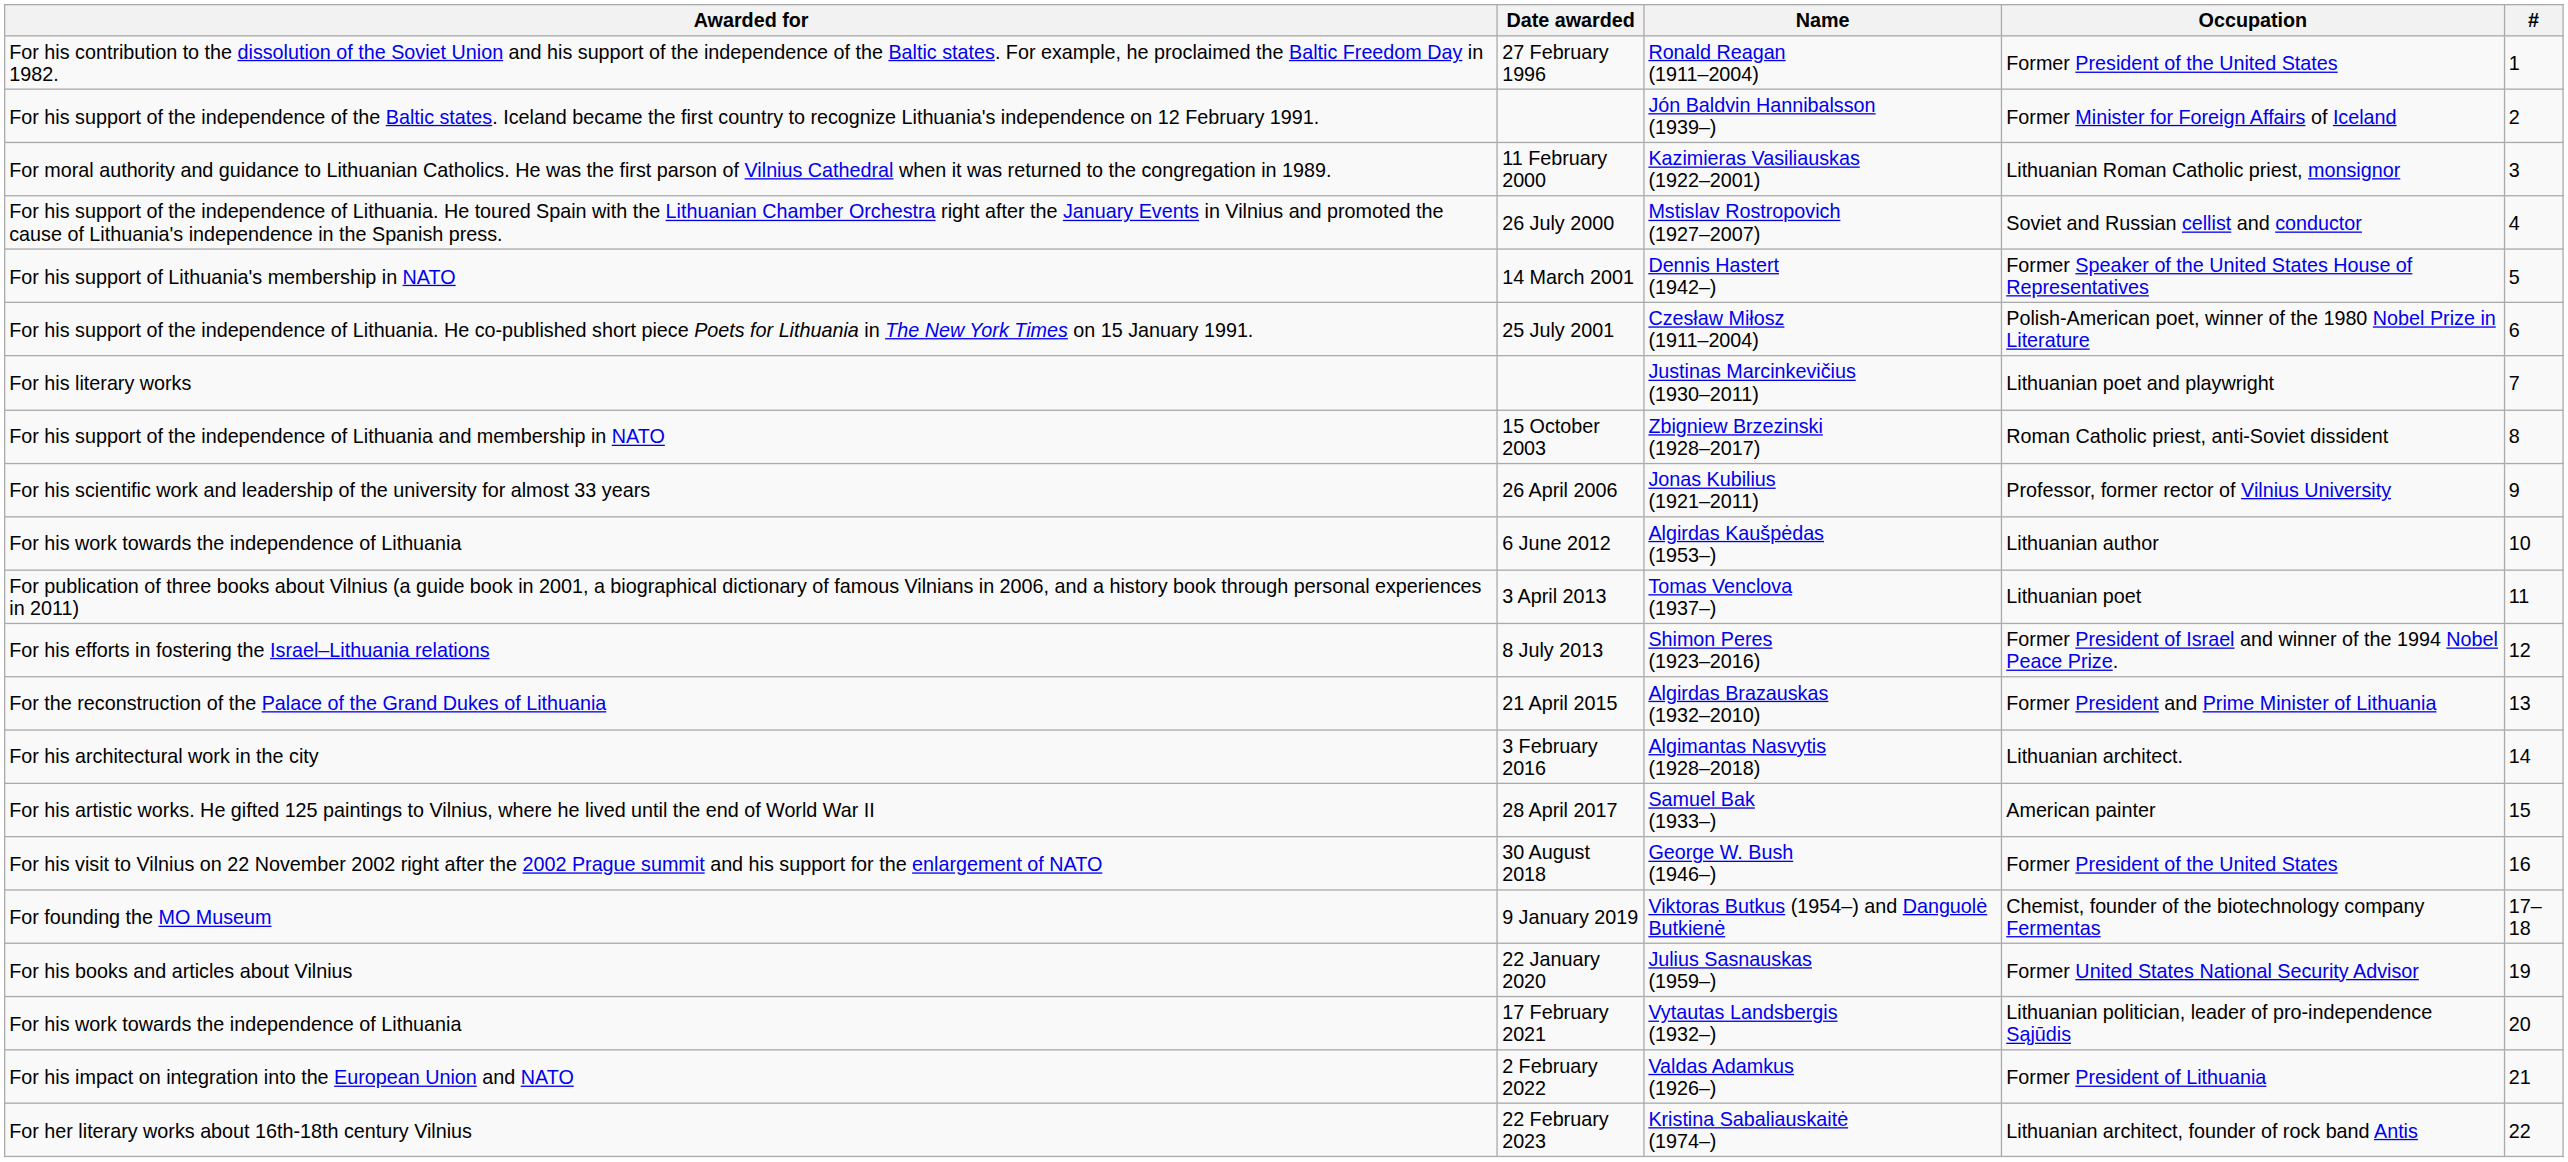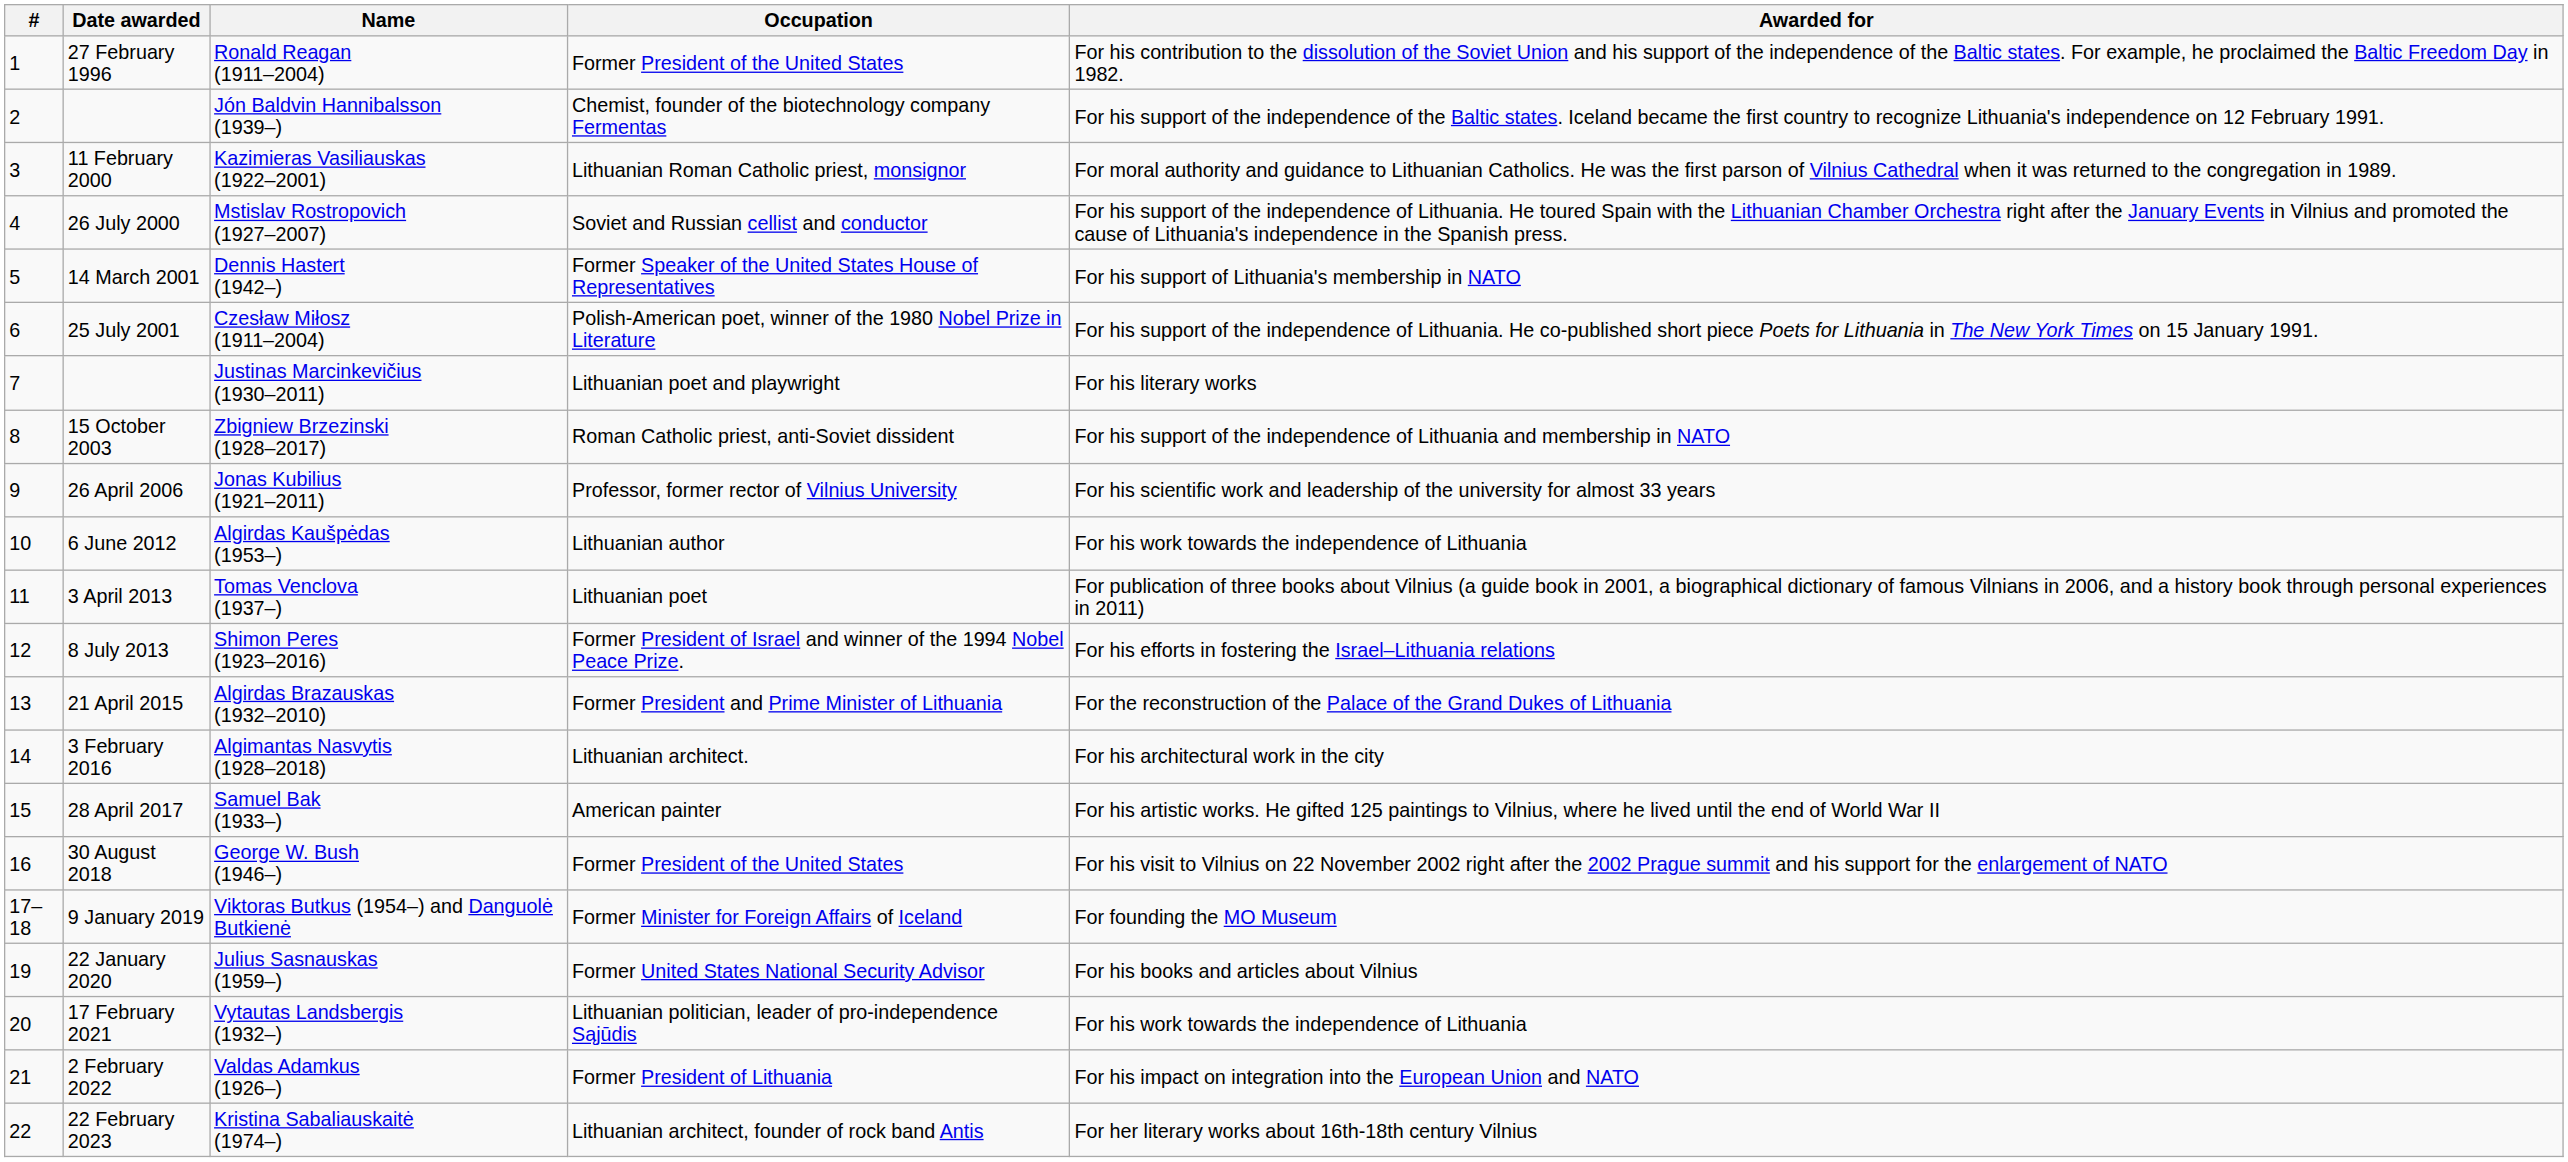 <table class="sortable wikitable" style="font-size: 95%; border: gray solid 1px; border-collapse: collapse; text-align: middle;">
 <tr>
-<th>Awarded for</th>
+<th>#</th>
 <th>Date awarded</th>
 <th>Name</th>
 <th>Occupation</th>
-<th>#</th>
+<th>Awarded for</th>
 </tr>
 <tr>
-<td>For his contribution to the <a href='#'>dissolution of the Soviet Union</a> and his support of the independence of the <a href='#'>Baltic states</a>. For example, he proclaimed the <a href='#'>Baltic Freedom Day</a> in 1982.</td>
+<td>1</td>
 <td>27 February 1996</td>
 <td><a href='#'>Ronald Reagan</a> <br> (1911–2004)</td>
 <td>Former <a href='#'>President of the United States</a></td>
-<td>1</td>
+<td>For his contribution to the <a href='#'>dissolution of the Soviet Union</a> and his support of the independence of the <a href='#'>Baltic states</a>. For example, he proclaimed the <a href='#'>Baltic Freedom Day</a> in 1982.</td>
 </tr>
 <tr>
-<td>For his support of the independence of the <a href='#'>Baltic states</a>. Iceland became the first country to recognize Lithuania's independence on 12 February 1991.</td>
+<td>2</td>
 <td></td>
 <td><a href='#'>Jón Baldvin Hannibalsson</a> <br>(1939–)</td>
-<td>Former <a href='#'>Minister for Foreign Affairs</a> of <a href='#'>Iceland</a></td>
-<td>2</td>
+<td>Chemist, founder of the biotechnology company <a href='#'>Fermentas</a></td>
+<td>For his support of the independence of the <a href='#'>Baltic states</a>. Iceland became the first country to recognize Lithuania's independence on 12 February 1991.</td>
 </tr>
 <tr>
-<td>For moral authority and guidance to Lithuanian Catholics. He was the first parson of <a href='#'>Vilnius Cathedral</a> when it was returned to the congregation in 1989.</td>
+<td>3</td>
 <td>11 February 2000</td>
 <td><a href='#'>Kazimieras Vasiliauskas</a> <br>(1922–2001)</td>
 <td>Lithuanian Roman Catholic priest, <a href='#'>monsignor</a></td>
-<td>3</td>
+<td>For moral authority and guidance to Lithuanian Catholics. He was the first parson of <a href='#'>Vilnius Cathedral</a> when it was returned to the congregation in 1989.</td>
 </tr>
 <tr>
-<td>For his support of the independence of Lithuania. He toured Spain with the <a href='#'>Lithuanian Chamber Orchestra</a> right after the <a href='#'>January Events</a> in Vilnius and promoted the cause of Lithuania's independence in the Spanish press.</td>
+<td>4</td>
 <td>26 July 2000</td>
 <td><a href='#'>Mstislav Rostropovich</a> <br>(1927–2007)</td>
 <td>Soviet and Russian <a href='#'>cellist</a> and <a href='#'>conductor</a></td>
-<td>4</td>
+<td>For his support of the independence of Lithuania. He toured Spain with the <a href='#'>Lithuanian Chamber Orchestra</a> right after the <a href='#'>January Events</a> in Vilnius and promoted the cause of Lithuania's independence in the Spanish press.</td>
 </tr>
 <tr>
-<td>For his support of Lithuania's membership in <a href='#'>NATO</a></td>
+<td>5</td>
 <td>14 March 2001</td>
 <td><a href='#'>Dennis Hastert</a> <br>(1942–)</td>
 <td>Former <a href='#'>Speaker of the United States House of Representatives</a></td>
-<td>5</td>
+<td>For his support of Lithuania's membership in <a href='#'>NATO</a></td>
 </tr>
 <tr>
-<td>For his support of the independence of Lithuania. He co-published short piece <em>Poets for Lithuania</em> in <em><a href='#'>The New York Times</a></em> on 15 January 1991.</td>
+<td>6</td>
 <td>25 July 2001</td>
 <td><a href='#'>Czesław Miłosz</a> <br>(1911–2004)</td>
 <td>Polish-American poet, winner of the 1980 <a href='#'>Nobel Prize in Literature</a></td>
-<td>6</td>
+<td>For his support of the independence of Lithuania. He co-published short piece <em>Poets for Lithuania</em> in <em><a href='#'>The New York Times</a></em> on 15 January 1991.</td>
 </tr>
 <tr>
-<td>For his literary works</td>
+<td>7</td>
 <td></td>
 <td><a href='#'>Justinas Marcinkevičius</a> <br>(1930–2011)</td>
 <td>Lithuanian poet and playwright</td>
-<td>7</td>
+<td>For his literary works</td>
 </tr>
 <tr>
-<td>For his support of the independence of Lithuania and membership in <a href='#'>NATO</a></td>
+<td>8</td>
 <td>15 October 2003</td>
 <td><a href='#'>Zbigniew Brzezinski</a> <br>(1928–2017)</td>
 <td>Roman Catholic priest, anti-Soviet dissident</td>
-<td>8</td>
+<td>For his support of the independence of Lithuania and membership in <a href='#'>NATO</a></td>
 </tr>
 <tr>
-<td>For his scientific work and leadership of the university for almost 33 years</td>
+<td>9</td>
 <td>26 April 2006</td>
 <td><a href='#'>Jonas Kubilius</a> <br>(1921–2011)</td>
 <td>Professor, former rector of <a href='#'>Vilnius University</a></td>
-<td>9</td>
+<td>For his scientific work and leadership of the university for almost 33 years</td>
 </tr>
 <tr>
-<td>For his work towards the independence of Lithuania</td>
+<td>10</td>
 <td>6 June 2012</td>
 <td><a href='#'>Algirdas Kaušpėdas</a> <br>(1953–)</td>
 <td>Lithuanian author</td>
-<td>10</td>
+<td>For his work towards the independence of Lithuania</td>
 </tr>
 <tr>
-<td>For publication of three books about Vilnius (a guide book in 2001, a biographical dictionary of famous Vilnians in 2006, and a history book through personal experiences in 2011)</td>
+<td>11</td>
 <td>3 April 2013</td>
 <td><a href='#'>Tomas Venclova</a> <br>(1937–)</td>
 <td>Lithuanian poet</td>
-<td>11</td>
+<td>For publication of three books about Vilnius (a guide book in 2001, a biographical dictionary of famous Vilnians in 2006, and a history book through personal experiences in 2011)</td>
 </tr>
 <tr>
-<td>For his efforts in fostering the <a href='#'>Israel–Lithuania relations</a></td>
+<td>12</td>
 <td>8 July 2013</td>
 <td><a href='#'>Shimon Peres</a> <br>(1923–2016)</td>
 <td>Former <a href='#'>President of Israel</a> and winner of the 1994 <a href='#'>Nobel Peace Prize</a>.</td>
-<td>12</td>
+<td>For his efforts in fostering the <a href='#'>Israel–Lithuania relations</a></td>
 </tr>
 <tr>
-<td>For the reconstruction of the <a href='#'>Palace of the Grand Dukes of Lithuania</a></td>
+<td>13</td>
 <td>21 April 2015</td>
 <td><a href='#'>Algirdas Brazauskas</a> <br>(1932–2010)</td>
 <td>Former <a href='#'>President</a> and <a href='#'>Prime Minister of Lithuania</a></td>
-<td>13</td>
+<td>For the reconstruction of the <a href='#'>Palace of the Grand Dukes of Lithuania</a></td>
 </tr>
 <tr>
-<td>For his architectural work in the city</td>
+<td>14</td>
 <td>3 February 2016</td>
 <td><a href='#'>Algimantas Nasvytis</a> <br>(1928–2018)</td>
 <td>Lithuanian architect.</td>
-<td>14</td>
+<td>For his architectural work in the city</td>
 </tr>
 <tr>
-<td>For his artistic works. He gifted 125 paintings to Vilnius, where he lived until the end of World War II</td>
+<td>15</td>
 <td>28 April 2017</td>
 <td><a href='#'>Samuel Bak</a> <br>(1933–)</td>
 <td>American painter</td>
-<td>15</td>
+<td>For his artistic works. He gifted 125 paintings to Vilnius, where he lived until the end of World War II</td>
 </tr>
 <tr>
-<td>For his visit to Vilnius on 22 November 2002 right after the <a href='#'>2002 Prague summit</a> and his support for the <a href='#'>enlargement of NATO</a></td>
+<td>16</td>
 <td>30 August 2018</td>
 <td><a href='#'>George W. Bush</a> <br>(1946–)</td>
 <td>Former <a href='#'>President of the United States</a></td>
-<td>16</td>
+<td>For his visit to Vilnius on 22 November 2002 right after the <a href='#'>2002 Prague summit</a> and his support for the <a href='#'>enlargement of NATO</a></td>
 </tr>
 <tr>
-<td>For founding the <a href='#'>MO Museum</a></td>
+<td>17–18</td>
 <td>9 January 2019</td>
 <td><a href='#'>Viktoras Butkus</a> (1954–) and <a href='#'>Danguolė Butkienė</a></td>
-<td>Chemist, founder of the biotechnology company <a href='#'>Fermentas</a></td>
-<td>17–18</td>
+<td>Former <a href='#'>Minister for Foreign Affairs</a> of <a href='#'>Iceland</a></td>
+<td>For founding the <a href='#'>MO Museum</a></td>
 </tr>
 <tr>
-<td>For his books and articles about Vilnius</td>
+<td>19</td>
 <td>22 January 2020</td>
 <td><a href='#'>Julius Sasnauskas</a> <br>(1959–)</td>
 <td>Former <a href='#'>United States National Security Advisor</a></td>
-<td>19</td>
+<td>For his books and articles about Vilnius</td>
 </tr>
 <tr>
-<td>For his work towards the independence of Lithuania</td>
+<td>20</td>
 <td>17 February 2021</td>
 <td><a href='#'>Vytautas Landsbergis</a> <br>(1932–)</td>
 <td>Lithuanian politician, leader of pro-independence <a href='#'>Sąjūdis</a></td>
-<td>20</td>
+<td>For his work towards the independence of Lithuania</td>
 </tr>
 <tr>
-<td>For his impact on integration into the <a href='#'>European Union</a> and <a href='#'>NATO</a></td>
+<td>21</td>
 <td>2 February 2022</td>
 <td><a href='#'>Valdas Adamkus</a> <br>(1926–)</td>
 <td>Former <a href='#'>President of Lithuania</a></td>
-<td>21</td>
+<td>For his impact on integration into the <a href='#'>European Union</a> and <a href='#'>NATO</a></td>
 </tr>
 <tr>
-<td>For her literary works about 16th-18th century Vilnius</td>
+<td>22</td>
 <td>22 February 2023</td>
 <td><a href='#'>Kristina Sabaliauskaitė</a> <br>(1974–)</td>
 <td>Lithuanian architect, founder of rock band <a href='#'>Antis</a></td>
-<td>22</td>
+<td>For her literary works about 16th-18th century Vilnius</td>
 </tr>
 </table>
